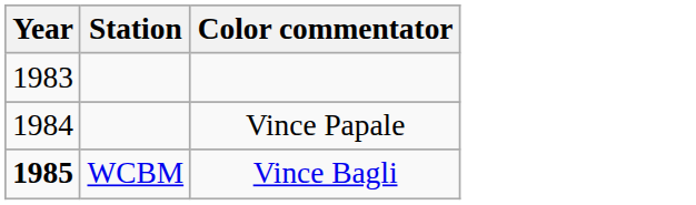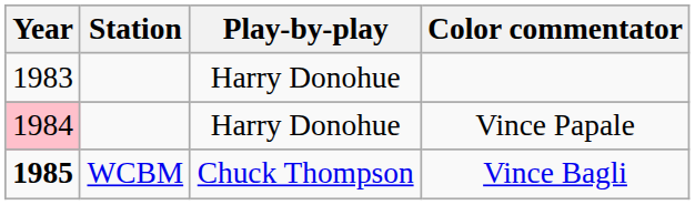 <table class="wikitable" style="text-align: center;">
 <tr>
 <th>Year</th>
 <th>Station</th>
+<th>Play-by-play</th>
 <th>Color commentator</th>
 </tr>
 <tr>
 <td>1983</td>
 <td></td>
+<td>Harry Donohue</td>
 <td></td>
 </tr>
 <tr>
-<td>1984</td>
+<td style="background: pink;">1984</td>
 <td></td>
+<td>Harry Donohue</td>
 <td>Vince Papale</td>
 </tr>
 <tr>
 <td><strong>1985</strong></td>
 <td><a href='#'>WCBM</a></td>
+<td><a href='#'>Chuck Thompson</a></td>
 <td><a href='#'>Vince Bagli</a></td>
 </tr>
 </table>
